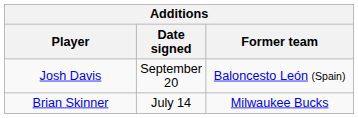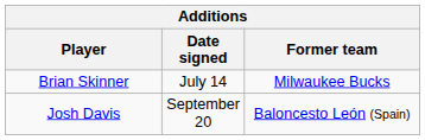 <table class="wikitable" style="text-align:center">
 <tr>
 <th colspan=3>Additions</th>
 </tr>
 <tr>
 <th style="width:160px">Player</th>
 <th style="width:80px">Date signed</th>
 <th style="width:180px">Former team</th>
 </tr>
 <tr>
+<td><a href='#'>Brian Skinner</a></td>
+<td>July 14</td>
+<td><a href='#'>Milwaukee Bucks</a></td>
+</tr>
+<tr>
 <td><a href='#'>Josh Davis</a></td>
 <td>September 20</td>
 <td><a href='#'>Baloncesto León</a> <small>(Spain)</small></td>
 </tr>
-<tr>
-<td><a href='#'>Brian Skinner</a></td>
-<td>July 14</td>
-<td><a href='#'>Milwaukee Bucks</a></td>
-</tr>
 </table>
